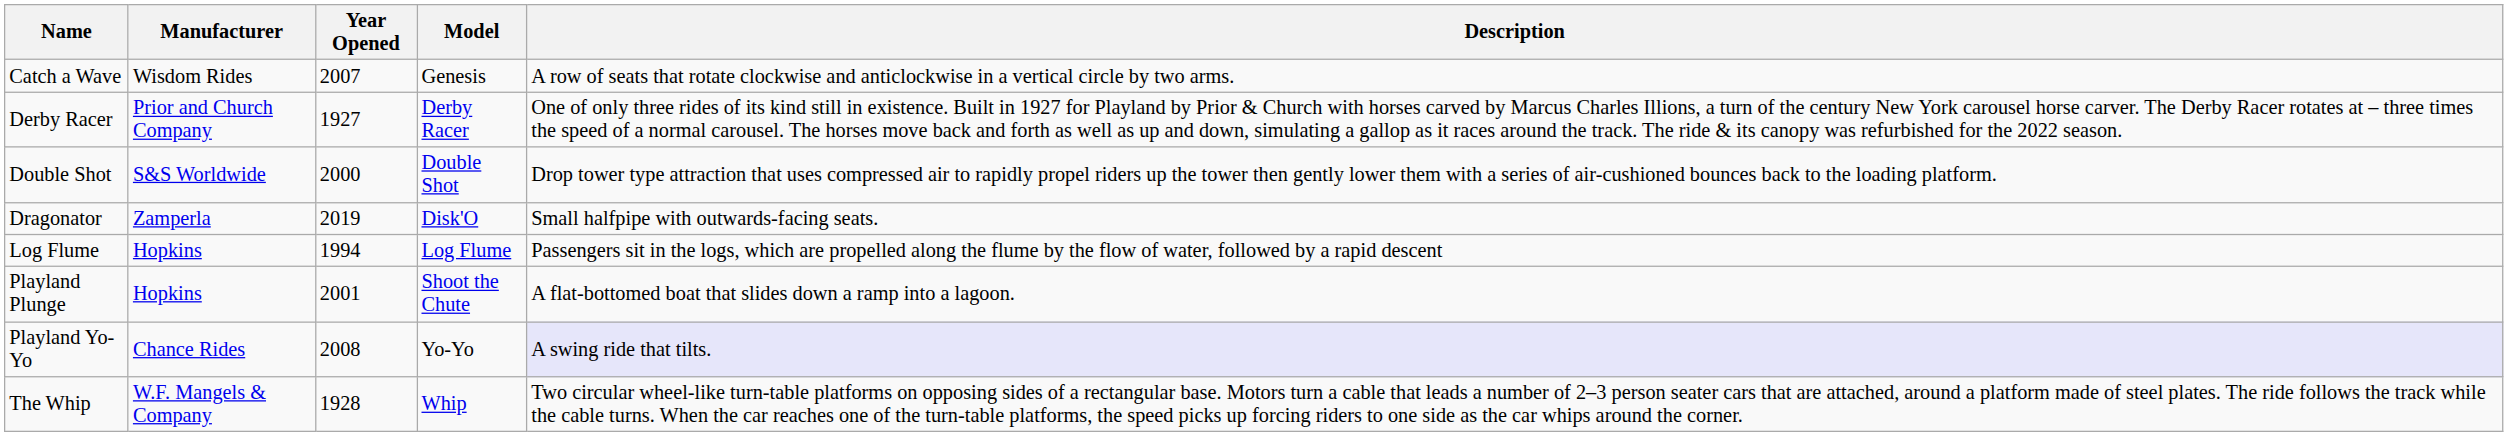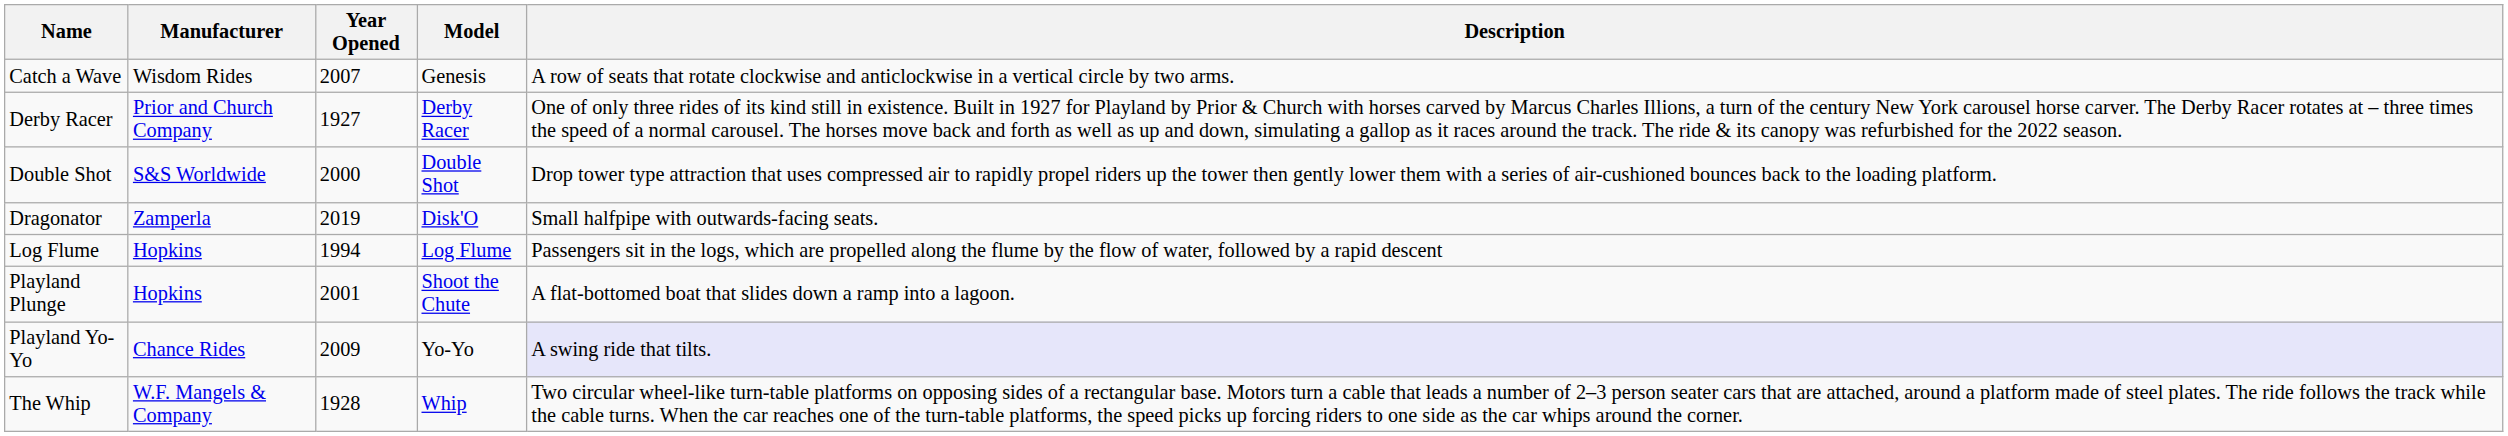 <table class="wikitable sortable">
 <tr>
 <th>Name</th>
 <th>Manufacturer</th>
 <th>Year Opened</th>
 <th>Model</th>
 <th>Description</th>
 </tr>
 <tr>
 <td>Catch a Wave</td>
 <td>Wisdom Rides</td>
 <td>2007</td>
 <td>Genesis</td>
 <td>A row of seats that rotate clockwise and anticlockwise in a vertical circle by two arms.</td>
 </tr>
 <tr>
 <td>Derby Racer</td>
 <td><a href='#'>Prior and Church Company</a></td>
 <td>1927</td>
 <td><a href='#'>Derby Racer</a></td>
 <td>One of only three rides of its kind still in existence. Built in 1927 for Playland by Prior & Church with horses carved by Marcus Charles Illions, a turn of the century New York carousel horse carver. The Derby Racer rotates at  – three times the speed of a normal carousel. The horses move back and forth as well as up and down, simulating a gallop as it races around the track. The ride & its canopy was refurbished for the 2022 season.</td>
 </tr>
 <tr>
 <td>Double Shot</td>
 <td><a href='#'>S&S Worldwide</a></td>
 <td>2000</td>
 <td><a href='#'>Double Shot</a></td>
 <td>Drop tower type attraction that uses compressed air to rapidly propel riders up the tower then gently lower them with a series of air-cushioned bounces back to the loading platform.</td>
 </tr>
 <tr>
 <td>Dragonator</td>
 <td><a href='#'>Zamperla</a></td>
 <td>2019</td>
 <td><a href='#'>Disk'O</a></td>
 <td>Small halfpipe with outwards-facing seats.</td>
 </tr>
 <tr>
 <td>Log Flume</td>
 <td><a href='#'>Hopkins</a></td>
 <td>1994</td>
 <td><a href='#'>Log Flume</a></td>
 <td>Passengers sit in the logs, which are propelled along the flume by the flow of water, followed by a rapid descent</td>
 </tr>
 <tr>
 <td>Playland Plunge</td>
 <td><a href='#'>Hopkins</a></td>
 <td>2001</td>
 <td><a href='#'>Shoot the Chute</a></td>
 <td>A flat-bottomed boat that slides down a ramp into a lagoon.</td>
 </tr>
 <tr>
 <td>Playland Yo-Yo</td>
 <td><a href='#'>Chance Rides</a></td>
-<td>2008</td>
+<td>2009</td>
 <td>Yo-Yo</td>
 <td style="background: lavender;">A swing ride that tilts.</td>
 </tr>
 <tr>
 <td>The Whip</td>
 <td><a href='#'>W.F. Mangels & Company</a></td>
 <td>1928</td>
 <td><a href='#'>Whip</a></td>
 <td>Two circular wheel-like turn-table platforms on opposing sides of a rectangular base. Motors turn a cable that leads a number of 2–3 person seater cars that are attached, around a platform made of steel plates. The ride follows the track while the cable turns. When the car reaches one of the turn-table platforms, the speed picks up forcing riders to one side as the car whips around the corner.</td>
 </tr>
 </table>
